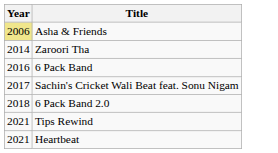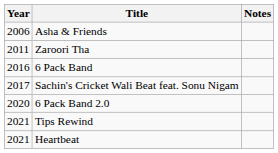 <table class="wikitable sortable">
 <tr>
 <th>Year</th>
 <th>Title</th>
+<th>Notes</th>
 </tr>
 <tr>
-<td style="background: khaki;">2006</td>
+<td>2006</td>
 <td>Asha & Friends</td>
+<td></td>
 </tr>
 <tr>
-<td>2014</td>
+<td>2011</td>
 <td>Zaroori Tha</td>
+<td></td>
 </tr>
 <tr>
 <td>2016</td>
 <td>6 Pack Band</td>
+<td></td>
 </tr>
 <tr>
 <td>2017</td>
 <td>Sachin's Cricket Wali Beat feat. Sonu Nigam</td>
+<td></td>
 </tr>
 <tr>
-<td>2018</td>
+<td>2020</td>
 <td>6 Pack Band 2.0</td>
+<td></td>
 </tr>
 <tr>
 <td>2021</td>
 <td>Tips Rewind</td>
+<td></td>
 </tr>
 <tr>
 <td>2021</td>
 <td>Heartbeat</td>
+<td></td>
 </tr>
 </table>
